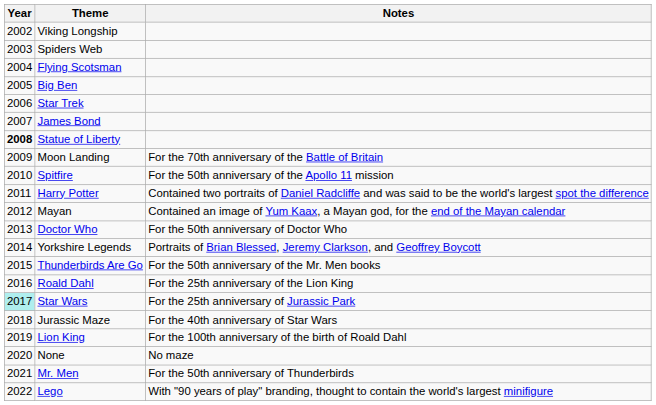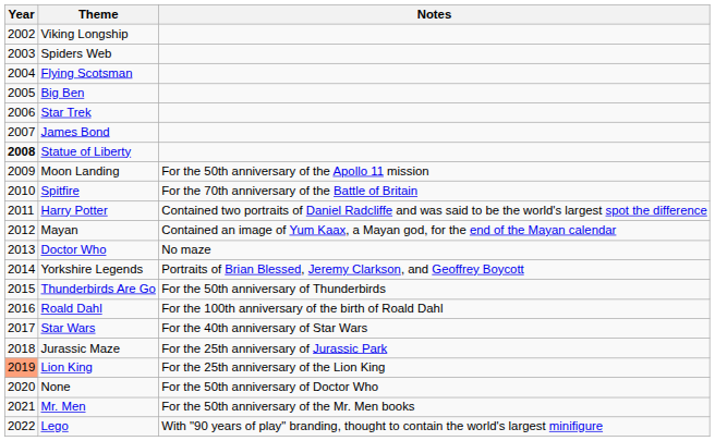 <table class="wikitable">
 <tr>
 <th>Year</th>
 <th>Theme</th>
 <th>Notes</th>
 </tr>
 <tr>
 <td>2002</td>
 <td>Viking Longship</td>
 <td></td>
 </tr>
 <tr>
 <td>2003</td>
 <td>Spiders Web</td>
 <td></td>
 </tr>
 <tr>
 <td>2004</td>
 <td><a href='#'>Flying Scotsman</a></td>
 <td></td>
 </tr>
 <tr>
 <td>2005</td>
 <td><a href='#'>Big Ben</a></td>
 <td></td>
 </tr>
 <tr>
 <td>2006</td>
 <td><a href='#'>Star Trek</a></td>
 <td></td>
 </tr>
 <tr>
 <td>2007</td>
 <td><a href='#'>James Bond</a></td>
 <td></td>
 </tr>
 <tr>
 <td><strong>2008</strong></td>
 <td><a href='#'>Statue of Liberty</a></td>
 <td></td>
 </tr>
 <tr>
 <td>2009</td>
 <td>Moon Landing</td>
-<td>For the 70th anniversary of the <a href='#'>Battle of Britain</a></td>
+<td>For the 50th anniversary of the <a href='#'>Apollo 11</a> mission</td>
 </tr>
 <tr>
 <td>2010</td>
 <td><a href='#'>Spitfire</a></td>
-<td>For the 50th anniversary of the <a href='#'>Apollo 11</a> mission</td>
+<td>For the 70th anniversary of the <a href='#'>Battle of Britain</a></td>
 </tr>
 <tr>
 <td>2011</td>
 <td><a href='#'>Harry Potter</a></td>
 <td>Contained two portraits of <a href='#'>Daniel Radcliffe</a> and was said to be the world's largest <a href='#'>spot the difference</a></td>
 </tr>
 <tr>
 <td>2012</td>
 <td>Mayan</td>
 <td>Contained an image of <a href='#'>Yum Kaax</a>, a Mayan god, for the <a href='#'>end of the Mayan calendar</a></td>
 </tr>
 <tr>
 <td>2013</td>
 <td><a href='#'>Doctor Who</a></td>
-<td>For the 50th anniversary of Doctor Who</td>
+<td>No maze</td>
 </tr>
 <tr>
 <td>2014</td>
 <td>Yorkshire Legends</td>
 <td>Portraits of <a href='#'>Brian Blessed</a>, <a href='#'>Jeremy Clarkson</a>, and <a href='#'>Geoffrey Boycott</a></td>
 </tr>
 <tr>
 <td>2015</td>
 <td><a href='#'>Thunderbirds Are Go</a></td>
-<td>For the 50th anniversary of the Mr. Men books</td>
+<td>For the 50th anniversary of Thunderbirds</td>
 </tr>
 <tr>
 <td>2016</td>
 <td><a href='#'>Roald Dahl</a></td>
-<td>For the 25th anniversary of the Lion King</td>
+<td>For the 100th anniversary of the birth of Roald Dahl</td>
 </tr>
 <tr>
-<td style="background: paleturquoise;">2017</td>
+<td>2017</td>
 <td><a href='#'>Star Wars</a></td>
-<td>For the 25th anniversary of <a href='#'>Jurassic Park</a></td>
+<td>For the 40th anniversary of Star Wars</td>
 </tr>
 <tr>
 <td>2018</td>
 <td>Jurassic Maze</td>
-<td>For the 40th anniversary of Star Wars</td>
+<td>For the 25th anniversary of <a href='#'>Jurassic Park</a></td>
 </tr>
 <tr>
-<td>2019</td>
+<td style="background: lightsalmon;">2019</td>
 <td><a href='#'>Lion King</a></td>
-<td>For the 100th anniversary of the birth of Roald Dahl</td>
+<td>For the 25th anniversary of the Lion King</td>
 </tr>
 <tr>
 <td>2020</td>
 <td>None</td>
-<td>No maze</td>
+<td>For the 50th anniversary of Doctor Who</td>
 </tr>
 <tr>
 <td>2021</td>
 <td><a href='#'>Mr. Men</a></td>
-<td>For the 50th anniversary of Thunderbirds</td>
+<td>For the 50th anniversary of the Mr. Men books</td>
 </tr>
 <tr>
 <td>2022</td>
 <td><a href='#'>Lego</a></td>
 <td>With "90 years of play" branding, thought to contain the world's largest <a href='#'>minifigure</a></td>
 </tr>
 </table>
